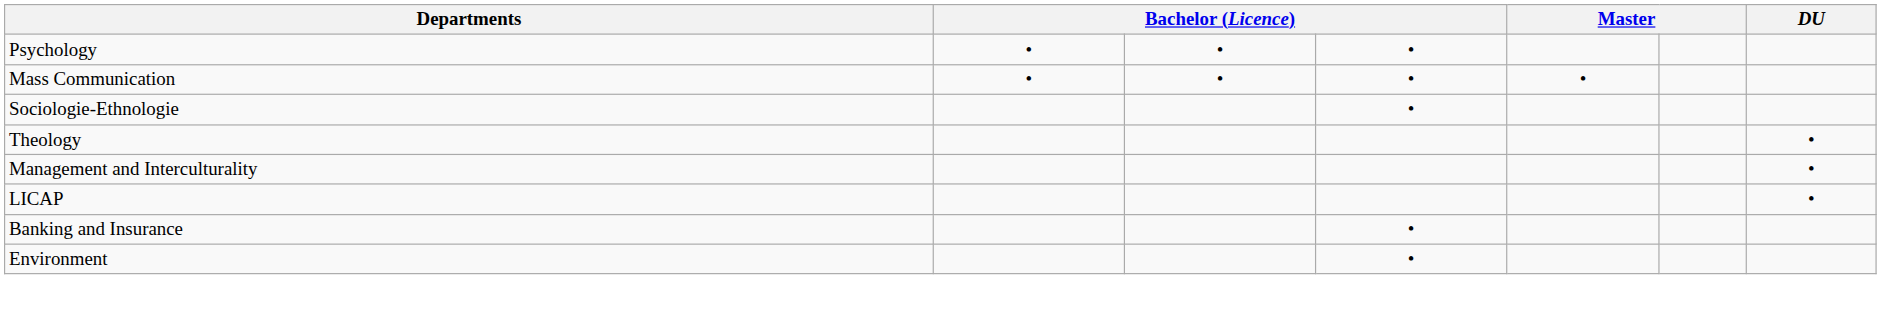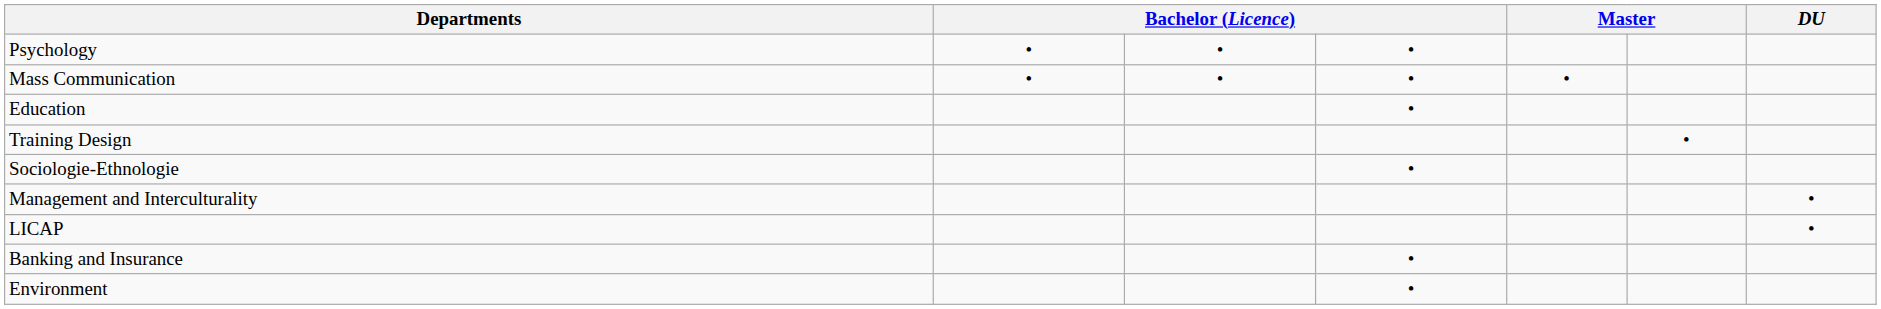 <table class="wikitable" width="80%">
 <tr>
 <th>Departments</th>
 <th colspan="3"><a href='#'>Bachelor (<em>Licence</em>)</a></th>
 <th colspan="2"><a href='#'>Master</a></th>
 <th><em>DU</em></th>
 </tr>
 <tr>
 <td>Psychology</td>
 <td align="center"><span>•</span></td>
 <td align="center"><span>•</span></td>
 <td align="center"><span>•</span></td>
 <td></td>
 <td></td>
 <td></td>
 </tr>
 <tr>
 <td>Mass Communication</td>
 <td align="center"><span>•</span></td>
 <td align="center"><span>•</span></td>
 <td align="center"><span>•</span></td>
 <td align="center"><span>•</span></td>
 <td></td>
 <td></td>
 </tr>
 <tr>
-<td>Sociologie-Ethnologie</td>
+<td>Education</td>
 <td></td>
 <td></td>
 <td align="center"><span>•</span></td>
 <td></td>
 <td></td>
 <td></td>
 </tr>
 <tr>
-<td>Theology</td>
-<td></td>
+<td>Training Design</td>
 <td></td>
 <td></td>
 <td></td>
 <td></td>
 <td align="center"><span>•</span></td>
+<td></td>
+</tr>
+<tr>
+<td>Sociologie-Ethnologie</td>
+<td></td>
+<td></td>
+<td align="center"><span>•</span></td>
+<td></td>
+<td></td>
+<td></td>
 </tr>
 <tr>
 <td>Management and Interculturality</td>
 <td></td>
 <td></td>
 <td></td>
 <td></td>
 <td></td>
 <td align="center"><span>•</span></td>
 </tr>
 <tr>
 <td>LICAP</td>
 <td></td>
 <td></td>
 <td></td>
 <td></td>
 <td></td>
 <td align="center"><span>•</span></td>
 </tr>
 <tr>
 <td>Banking and Insurance</td>
 <td></td>
 <td></td>
 <td align="center"><span>•</span></td>
 <td></td>
 <td></td>
 <td></td>
 </tr>
 <tr>
 <td>Environment</td>
 <td></td>
 <td></td>
 <td align="center"><span>•</span></td>
 <td></td>
 <td></td>
 <td></td>
 </tr>
 </table>
